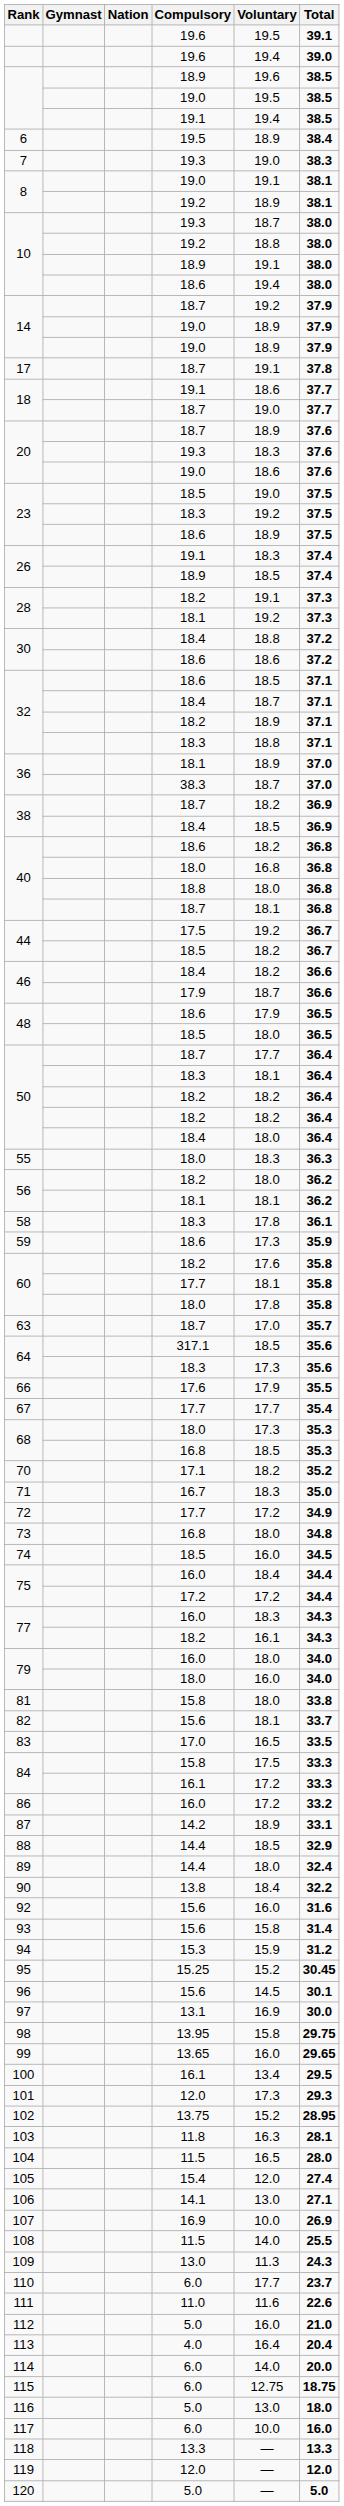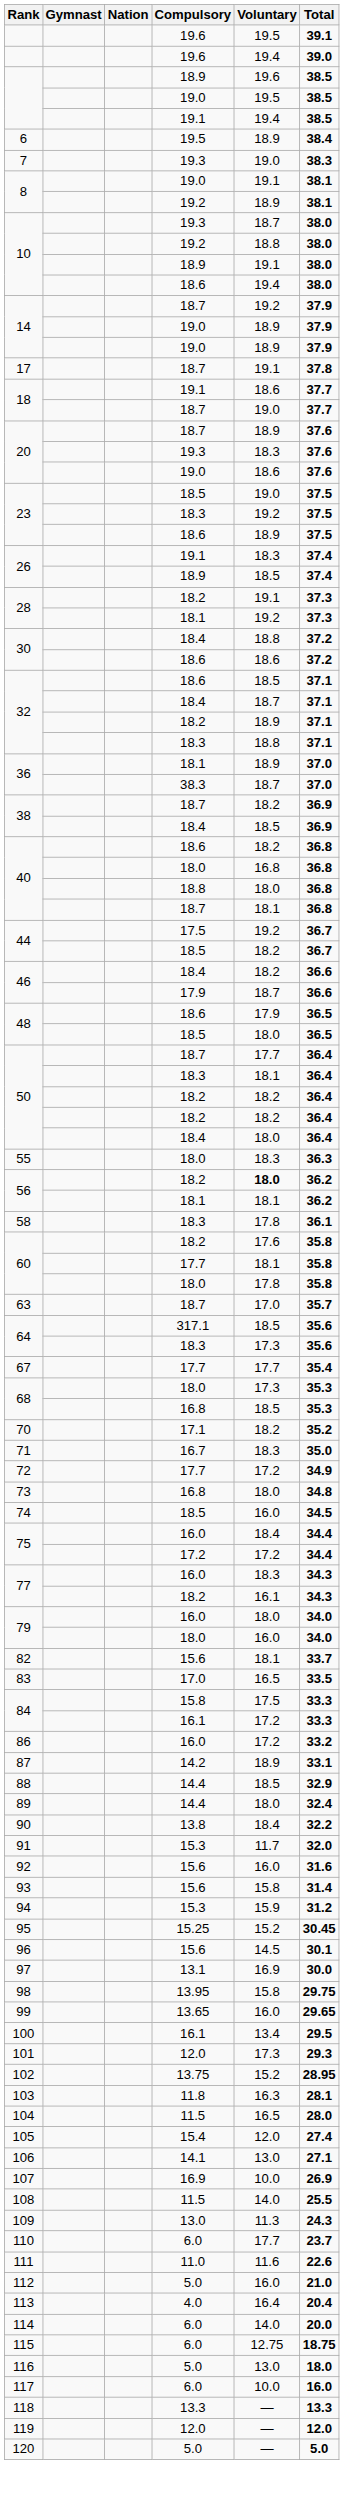 <table class="wikitable sortable" style="text-align:center">
 <tr>
 <th>Rank</th>
 <th>Gymnast</th>
 <th>Nation</th>
 <th>Compulsory</th>
 <th>Voluntary</th>
 <th>Total</th>
 </tr>
 <tr>
 <td></td>
 <td align=left></td>
 <td align="left"></td>
 <td>19.6</td>
 <td>19.5</td>
 <td><strong>39.1</strong></td>
 </tr>
 <tr>
 <td></td>
 <td align=left></td>
 <td align="left"></td>
 <td>19.6</td>
 <td>19.4</td>
 <td><strong>39.0</strong></td>
 </tr>
 <tr>
 <td rowspan=3></td>
 <td align=left></td>
 <td align="left"></td>
 <td>18.9</td>
 <td>19.6</td>
 <td><strong>38.5</strong></td>
 </tr>
 <tr>
 <td align=left></td>
 <td align="left"></td>
 <td>19.0</td>
 <td>19.5</td>
 <td><strong>38.5</strong></td>
 </tr>
 <tr>
 <td align=left></td>
 <td align="left"></td>
 <td>19.1</td>
 <td>19.4</td>
 <td><strong>38.5</strong></td>
 </tr>
 <tr>
 <td>6</td>
 <td align="left"></td>
 <td align="left"></td>
 <td>19.5</td>
 <td>18.9</td>
 <td><strong>38.4</strong></td>
 </tr>
 <tr>
 <td>7</td>
 <td align=left></td>
 <td align="left"></td>
 <td>19.3</td>
 <td>19.0</td>
 <td><strong>38.3</strong></td>
 </tr>
 <tr>
 <td rowspan=2>8</td>
 <td align="left"></td>
 <td align="left"></td>
 <td>19.0</td>
 <td>19.1</td>
 <td><strong>38.1</strong></td>
 </tr>
 <tr>
 <td align=left></td>
 <td align="left"></td>
 <td>19.2</td>
 <td>18.9</td>
 <td><strong>38.1</strong></td>
 </tr>
 <tr>
 <td rowspan=4>10</td>
 <td align=left></td>
 <td align="left"></td>
 <td>19.3</td>
 <td>18.7</td>
 <td><strong>38.0</strong></td>
 </tr>
 <tr>
 <td align=left></td>
 <td align="left"></td>
 <td>19.2</td>
 <td>18.8</td>
 <td><strong>38.0</strong></td>
 </tr>
 <tr>
 <td align="left"></td>
 <td align="left"></td>
 <td>18.9</td>
 <td>19.1</td>
 <td><strong>38.0</strong></td>
 </tr>
 <tr>
 <td align=left></td>
 <td align="left"></td>
 <td>18.6</td>
 <td>19.4</td>
 <td><strong>38.0</strong></td>
 </tr>
 <tr>
 <td rowspan=3>14</td>
 <td align=left></td>
 <td align="left"></td>
 <td>18.7</td>
 <td>19.2</td>
 <td><strong>37.9</strong></td>
 </tr>
 <tr>
 <td align=left></td>
 <td align="left"></td>
 <td>19.0</td>
 <td>18.9</td>
 <td><strong>37.9</strong></td>
 </tr>
 <tr>
 <td align=left></td>
 <td align="left"></td>
 <td>19.0</td>
 <td>18.9</td>
 <td><strong>37.9</strong></td>
 </tr>
 <tr>
 <td>17</td>
 <td align=left></td>
 <td align="left"></td>
 <td>18.7</td>
 <td>19.1</td>
 <td><strong>37.8</strong></td>
 </tr>
 <tr>
 <td rowspan=2>18</td>
 <td align="left"></td>
 <td align="left"></td>
 <td>19.1</td>
 <td>18.6</td>
 <td><strong>37.7</strong></td>
 </tr>
 <tr>
 <td align="left"></td>
 <td align="left"></td>
 <td>18.7</td>
 <td>19.0</td>
 <td><strong>37.7</strong></td>
 </tr>
 <tr>
 <td rowspan=3>20</td>
 <td align=left></td>
 <td align="left"></td>
 <td>18.7</td>
 <td>18.9</td>
 <td><strong>37.6</strong></td>
 </tr>
 <tr>
 <td align=left></td>
 <td align="left"></td>
 <td>19.3</td>
 <td>18.3</td>
 <td><strong>37.6</strong></td>
 </tr>
 <tr>
 <td align=left></td>
 <td align="left"></td>
 <td>19.0</td>
 <td>18.6</td>
 <td><strong>37.6</strong></td>
 </tr>
 <tr>
 <td rowspan=3>23</td>
 <td align=left></td>
 <td align="left"></td>
 <td>18.5</td>
 <td>19.0</td>
 <td><strong>37.5</strong></td>
 </tr>
 <tr>
 <td align=left></td>
 <td align="left"></td>
 <td>18.3</td>
 <td>19.2</td>
 <td><strong>37.5</strong></td>
 </tr>
 <tr>
 <td align=left></td>
 <td align="left"></td>
 <td>18.6</td>
 <td>18.9</td>
 <td><strong>37.5</strong></td>
 </tr>
 <tr>
 <td rowspan=2>26</td>
 <td align="left"></td>
 <td align="left"></td>
 <td>19.1</td>
 <td>18.3</td>
 <td><strong>37.4</strong></td>
 </tr>
 <tr>
 <td align=left></td>
 <td align="left"></td>
 <td>18.9</td>
 <td>18.5</td>
 <td><strong>37.4</strong></td>
 </tr>
 <tr>
 <td rowspan=2>28</td>
 <td align=left></td>
 <td align="left"></td>
 <td>18.2</td>
 <td>19.1</td>
 <td><strong>37.3</strong></td>
 </tr>
 <tr>
 <td align=left></td>
 <td align="left"></td>
 <td>18.1</td>
 <td>19.2</td>
 <td><strong>37.3</strong></td>
 </tr>
 <tr>
 <td rowspan=2>30</td>
 <td align=left></td>
 <td align="left"></td>
 <td>18.4</td>
 <td>18.8</td>
 <td><strong>37.2</strong></td>
 </tr>
 <tr>
 <td align=left></td>
 <td align="left"></td>
 <td>18.6</td>
 <td>18.6</td>
 <td><strong>37.2</strong></td>
 </tr>
 <tr>
 <td rowspan=4>32</td>
 <td align="left"></td>
 <td align="left"></td>
 <td>18.6</td>
 <td>18.5</td>
 <td><strong>37.1</strong></td>
 </tr>
 <tr>
 <td align=left></td>
 <td align="left"></td>
 <td>18.4</td>
 <td>18.7</td>
 <td><strong>37.1</strong></td>
 </tr>
 <tr>
 <td align=left></td>
 <td align="left"></td>
 <td>18.2</td>
 <td>18.9</td>
 <td><strong>37.1</strong></td>
 </tr>
 <tr>
 <td align=left></td>
 <td align="left"></td>
 <td>18.3</td>
 <td>18.8</td>
 <td><strong>37.1</strong></td>
 </tr>
 <tr>
 <td rowspan=2>36</td>
 <td align=left></td>
 <td align="left"></td>
 <td>18.1</td>
 <td>18.9</td>
 <td><strong>37.0</strong></td>
 </tr>
 <tr>
 <td align="left"></td>
 <td align="left"></td>
 <td>38.3</td>
 <td>18.7</td>
 <td><strong>37.0</strong></td>
 </tr>
 <tr>
 <td rowspan=2>38</td>
 <td align=left></td>
 <td align="left"></td>
 <td>18.7</td>
 <td>18.2</td>
 <td><strong>36.9</strong></td>
 </tr>
 <tr>
 <td align=left></td>
 <td align="left"></td>
 <td>18.4</td>
 <td>18.5</td>
 <td><strong>36.9</strong></td>
 </tr>
 <tr>
 <td rowspan=4>40</td>
 <td align=left></td>
 <td align="left"></td>
 <td>18.6</td>
 <td>18.2</td>
 <td><strong>36.8</strong></td>
 </tr>
 <tr>
 <td align=left></td>
 <td align="left"></td>
 <td>18.0</td>
 <td>16.8</td>
 <td><strong>36.8</strong></td>
 </tr>
 <tr>
 <td align=left></td>
 <td align="left"></td>
 <td>18.8</td>
 <td>18.0</td>
 <td><strong>36.8</strong></td>
 </tr>
 <tr>
 <td align=left></td>
 <td align="left"></td>
 <td>18.7</td>
 <td>18.1</td>
 <td><strong>36.8</strong></td>
 </tr>
 <tr>
 <td rowspan=2>44</td>
 <td align="left"></td>
 <td align="left"></td>
 <td>17.5</td>
 <td>19.2</td>
 <td><strong>36.7</strong></td>
 </tr>
 <tr>
 <td align=left></td>
 <td align="left"></td>
 <td>18.5</td>
 <td>18.2</td>
 <td><strong>36.7</strong></td>
 </tr>
 <tr>
 <td rowspan=2>46</td>
 <td align=left></td>
 <td align="left"></td>
 <td>18.4</td>
 <td>18.2</td>
 <td><strong>36.6</strong></td>
 </tr>
 <tr>
 <td align="left"></td>
 <td align="left"></td>
 <td>17.9</td>
 <td>18.7</td>
 <td><strong>36.6</strong></td>
 </tr>
 <tr>
 <td rowspan=2>48</td>
 <td align=left></td>
 <td align="left"></td>
 <td>18.6</td>
 <td>17.9</td>
 <td><strong>36.5</strong></td>
 </tr>
 <tr>
 <td align=left></td>
 <td align="left"></td>
 <td>18.5</td>
 <td>18.0</td>
 <td><strong>36.5</strong></td>
 </tr>
 <tr>
 <td rowspan=5>50</td>
 <td align=left></td>
 <td align="left"></td>
 <td>18.7</td>
 <td>17.7</td>
 <td><strong>36.4</strong></td>
 </tr>
 <tr>
 <td align=left></td>
 <td align="left"></td>
 <td>18.3</td>
 <td>18.1</td>
 <td><strong>36.4</strong></td>
 </tr>
 <tr>
 <td align=left></td>
 <td align="left"></td>
 <td>18.2</td>
 <td>18.2</td>
 <td><strong>36.4</strong></td>
 </tr>
 <tr>
 <td align="left"></td>
 <td align="left"></td>
 <td>18.2</td>
 <td>18.2</td>
 <td><strong>36.4</strong></td>
 </tr>
 <tr>
 <td align="left"></td>
 <td align="left"></td>
 <td>18.4</td>
 <td>18.0</td>
 <td><strong>36.4</strong></td>
 </tr>
 <tr>
 <td>55</td>
 <td align=left></td>
 <td align="left"></td>
 <td>18.0</td>
 <td>18.3</td>
 <td><strong>36.3</strong></td>
 </tr>
 <tr>
 <td rowspan=2>56</td>
 <td align=left></td>
 <td align="left"></td>
 <td>18.2</td>
-<td>18.0</td>
+<td><strong>18.0</strong></td>
 <td><strong>36.2</strong></td>
 </tr>
 <tr>
 <td align=left></td>
 <td align="left"></td>
 <td>18.1</td>
 <td>18.1</td>
 <td><strong>36.2</strong></td>
 </tr>
 <tr>
 <td>58</td>
 <td align=left></td>
 <td align="left"></td>
 <td>18.3</td>
 <td>17.8</td>
 <td><strong>36.1</strong></td>
-</tr>
-<tr>
-<td>59</td>
-<td align=left></td>
-<td align="left"></td>
-<td>18.6</td>
-<td>17.3</td>
-<td><strong>35.9</strong></td>
 </tr>
 <tr>
 <td rowspan=3>60</td>
 <td align=left></td>
 <td align="left"></td>
 <td>18.2</td>
 <td>17.6</td>
 <td><strong>35.8</strong></td>
 </tr>
 <tr>
 <td align=left></td>
 <td align="left"></td>
 <td>17.7</td>
 <td>18.1</td>
 <td><strong>35.8</strong></td>
 </tr>
 <tr>
 <td align=left></td>
 <td align="left"></td>
 <td>18.0</td>
 <td>17.8</td>
 <td><strong>35.8</strong></td>
 </tr>
 <tr>
 <td>63</td>
 <td align=left></td>
 <td align="left"></td>
 <td>18.7</td>
 <td>17.0</td>
 <td><strong>35.7</strong></td>
 </tr>
 <tr>
 <td rowspan=2>64</td>
 <td align=left></td>
 <td align="left"></td>
 <td>317.1</td>
 <td>18.5</td>
 <td><strong>35.6</strong></td>
 </tr>
 <tr>
 <td align=left></td>
 <td align="left"></td>
 <td>18.3</td>
 <td>17.3</td>
 <td><strong>35.6</strong></td>
-</tr>
-<tr>
-<td>66</td>
-<td align=left></td>
-<td align="left"></td>
-<td>17.6</td>
-<td>17.9</td>
-<td><strong>35.5</strong></td>
 </tr>
 <tr>
 <td>67</td>
 <td align=left></td>
 <td align="left"></td>
 <td>17.7</td>
 <td>17.7</td>
 <td><strong>35.4</strong></td>
 </tr>
 <tr>
 <td rowspan=2>68</td>
 <td align=left></td>
 <td align="left"></td>
 <td>18.0</td>
 <td>17.3</td>
 <td><strong>35.3</strong></td>
 </tr>
 <tr>
 <td align=left></td>
 <td align="left"></td>
 <td>16.8</td>
 <td>18.5</td>
 <td><strong>35.3</strong></td>
 </tr>
 <tr>
 <td>70</td>
 <td align=left></td>
 <td align="left"></td>
 <td>17.1</td>
 <td>18.2</td>
 <td><strong>35.2</strong></td>
 </tr>
 <tr>
 <td>71</td>
 <td align="left"></td>
 <td align="left"></td>
 <td>16.7</td>
 <td>18.3</td>
 <td><strong>35.0</strong></td>
 </tr>
 <tr>
 <td>72</td>
 <td align=left></td>
 <td align="left"></td>
 <td>17.7</td>
 <td>17.2</td>
 <td><strong>34.9</strong></td>
 </tr>
 <tr>
 <td>73</td>
 <td align=left></td>
 <td align="left"></td>
 <td>16.8</td>
 <td>18.0</td>
 <td><strong>34.8</strong></td>
 </tr>
 <tr>
 <td>74</td>
 <td align=left></td>
 <td align="left"></td>
 <td>18.5</td>
 <td>16.0</td>
 <td><strong>34.5</strong></td>
 </tr>
 <tr>
 <td rowspan=2>75</td>
 <td align=left></td>
 <td align="left"></td>
 <td>16.0</td>
 <td>18.4</td>
 <td><strong>34.4</strong></td>
 </tr>
 <tr>
 <td align=left></td>
 <td align="left"></td>
 <td>17.2</td>
 <td>17.2</td>
 <td><strong>34.4</strong></td>
 </tr>
 <tr>
 <td rowspan=2>77</td>
 <td align="left"></td>
 <td align="left"></td>
 <td>16.0</td>
 <td>18.3</td>
 <td><strong>34.3</strong></td>
 </tr>
 <tr>
 <td align=left></td>
 <td align="left"></td>
 <td>18.2</td>
 <td>16.1</td>
 <td><strong>34.3</strong></td>
 </tr>
 <tr>
 <td rowspan=2>79</td>
 <td align=left></td>
 <td align="left"></td>
 <td>16.0</td>
 <td>18.0</td>
 <td><strong>34.0</strong></td>
 </tr>
 <tr>
 <td align="left"></td>
 <td align="left"></td>
 <td>18.0</td>
 <td>16.0</td>
 <td><strong>34.0</strong></td>
 </tr>
 <tr>
-<td>81</td>
-<td align=left></td>
-<td align="left"></td>
-<td>15.8</td>
-<td>18.0</td>
-<td><strong>33.8</strong></td>
-</tr>
-<tr>
 <td>82</td>
 <td align=left></td>
 <td align="left"></td>
 <td>15.6</td>
 <td>18.1</td>
 <td><strong>33.7</strong></td>
 </tr>
 <tr>
 <td>83</td>
 <td align=left></td>
 <td align="left"></td>
 <td>17.0</td>
 <td>16.5</td>
 <td><strong>33.5</strong></td>
 </tr>
 <tr>
 <td rowspan=2>84</td>
 <td align=left></td>
 <td align="left"></td>
 <td>15.8</td>
 <td>17.5</td>
 <td><strong>33.3</strong></td>
 </tr>
 <tr>
 <td align=left></td>
 <td align="left"></td>
 <td>16.1</td>
 <td>17.2</td>
 <td><strong>33.3</strong></td>
 </tr>
 <tr>
 <td>86</td>
 <td align=left></td>
 <td align="left"></td>
 <td>16.0</td>
 <td>17.2</td>
 <td><strong>33.2</strong></td>
 </tr>
 <tr>
 <td>87</td>
 <td align=left></td>
 <td align="left"></td>
 <td>14.2</td>
 <td>18.9</td>
 <td><strong>33.1</strong></td>
 </tr>
 <tr>
 <td>88</td>
 <td align=left></td>
 <td align="left"></td>
 <td>14.4</td>
 <td>18.5</td>
 <td><strong>32.9</strong></td>
 </tr>
 <tr>
 <td>89</td>
 <td align=left></td>
 <td align="left"></td>
 <td>14.4</td>
 <td>18.0</td>
 <td><strong>32.4</strong></td>
 </tr>
 <tr>
 <td>90</td>
 <td align=left></td>
 <td align="left"></td>
 <td>13.8</td>
 <td>18.4</td>
 <td><strong>32.2</strong></td>
+</tr>
+<tr>
+<td>91</td>
+<td align=left></td>
+<td align="left"></td>
+<td>15.3</td>
+<td>11.7</td>
+<td><strong>32.0</strong></td>
 </tr>
 <tr>
 <td>92</td>
 <td align=left></td>
 <td align="left"></td>
 <td>15.6</td>
 <td>16.0</td>
 <td><strong>31.6</strong></td>
 </tr>
 <tr>
 <td>93</td>
 <td align=left></td>
 <td align="left"></td>
 <td>15.6</td>
 <td>15.8</td>
 <td><strong>31.4</strong></td>
 </tr>
 <tr>
 <td>94</td>
 <td align=left></td>
 <td align="left"></td>
 <td>15.3</td>
 <td>15.9</td>
 <td><strong>31.2</strong></td>
 </tr>
 <tr>
 <td>95</td>
 <td align=left></td>
 <td align="left"></td>
 <td>15.25</td>
 <td>15.2</td>
 <td><strong>30.45</strong></td>
 </tr>
 <tr>
 <td>96</td>
 <td align=left></td>
 <td align="left"></td>
 <td>15.6</td>
 <td>14.5</td>
 <td><strong>30.1</strong></td>
 </tr>
 <tr>
 <td>97</td>
 <td align=left></td>
 <td align="left"></td>
 <td>13.1</td>
 <td>16.9</td>
 <td><strong>30.0</strong></td>
 </tr>
 <tr>
 <td>98</td>
 <td align=left></td>
 <td align="left"></td>
 <td>13.95</td>
 <td>15.8</td>
 <td><strong>29.75</strong></td>
 </tr>
 <tr>
 <td>99</td>
 <td align=left></td>
 <td align="left"></td>
 <td>13.65</td>
 <td>16.0</td>
 <td><strong>29.65</strong></td>
 </tr>
 <tr>
 <td>100</td>
 <td align=left></td>
 <td align="left"></td>
 <td>16.1</td>
 <td>13.4</td>
 <td><strong>29.5</strong></td>
 </tr>
 <tr>
 <td>101</td>
 <td align=left></td>
 <td align="left"></td>
 <td>12.0</td>
 <td>17.3</td>
 <td><strong>29.3</strong></td>
 </tr>
 <tr>
 <td>102</td>
 <td align=left></td>
 <td align="left"></td>
 <td>13.75</td>
 <td>15.2</td>
 <td><strong>28.95</strong></td>
 </tr>
 <tr>
 <td>103</td>
 <td align=left></td>
 <td align="left"></td>
 <td>11.8</td>
 <td>16.3</td>
 <td><strong>28.1</strong></td>
 </tr>
 <tr>
 <td>104</td>
 <td align=left></td>
 <td align="left"></td>
 <td>11.5</td>
 <td>16.5</td>
 <td><strong>28.0</strong></td>
 </tr>
 <tr>
 <td>105</td>
 <td align=left></td>
 <td align="left"></td>
 <td>15.4</td>
 <td>12.0</td>
 <td><strong>27.4</strong></td>
 </tr>
 <tr>
 <td>106</td>
 <td align=left></td>
 <td align="left"></td>
 <td>14.1</td>
 <td>13.0</td>
 <td><strong>27.1</strong></td>
 </tr>
 <tr>
 <td>107</td>
 <td align="left"></td>
 <td align="left"></td>
 <td>16.9</td>
 <td>10.0</td>
 <td><strong>26.9</strong></td>
 </tr>
 <tr>
 <td>108</td>
 <td align=left></td>
 <td align="left"></td>
 <td>11.5</td>
 <td>14.0</td>
 <td><strong>25.5</strong></td>
 </tr>
 <tr>
 <td>109</td>
 <td align=left></td>
 <td align="left"></td>
 <td>13.0</td>
 <td>11.3</td>
 <td><strong>24.3</strong></td>
 </tr>
 <tr>
 <td>110</td>
 <td align=left></td>
 <td align="left"></td>
 <td>6.0</td>
 <td>17.7</td>
 <td><strong>23.7</strong></td>
 </tr>
 <tr>
 <td>111</td>
 <td align=left></td>
 <td align="left"></td>
 <td>11.0</td>
 <td>11.6</td>
 <td><strong>22.6</strong></td>
 </tr>
 <tr>
 <td>112</td>
 <td align=left></td>
 <td align="left"></td>
 <td>5.0</td>
 <td>16.0</td>
 <td><strong>21.0</strong></td>
 </tr>
 <tr>
 <td>113</td>
 <td align=left></td>
 <td align="left"></td>
 <td>4.0</td>
 <td>16.4</td>
 <td><strong>20.4</strong></td>
 </tr>
 <tr>
 <td>114</td>
 <td align=left></td>
 <td align="left"></td>
 <td>6.0</td>
 <td>14.0</td>
 <td><strong>20.0</strong></td>
 </tr>
 <tr>
 <td>115</td>
 <td align=left></td>
 <td align="left"></td>
 <td>6.0</td>
 <td>12.75</td>
 <td><strong>18.75</strong></td>
 </tr>
 <tr>
 <td>116</td>
 <td align=left></td>
 <td align="left"></td>
 <td>5.0</td>
 <td>13.0</td>
 <td><strong>18.0</strong></td>
 </tr>
 <tr>
 <td>117</td>
 <td align=left></td>
 <td align="left"></td>
 <td>6.0</td>
 <td>10.0</td>
 <td><strong>16.0</strong></td>
 </tr>
 <tr>
 <td>118</td>
 <td align=left></td>
 <td align="left"></td>
 <td>13.3</td>
 <td data-sort-value=0.0>—</td>
 <td><strong>13.3</strong></td>
 </tr>
 <tr>
 <td>119</td>
 <td align=left></td>
 <td align="left"></td>
 <td>12.0</td>
 <td data-sort-value=0.0>—</td>
 <td><strong>12.0</strong></td>
 </tr>
 <tr>
 <td>120</td>
 <td align=left></td>
 <td align="left"></td>
 <td>5.0</td>
 <td data-sort-value=0.0>—</td>
 <td><strong>5.0</strong></td>
 </tr>
 </table>
